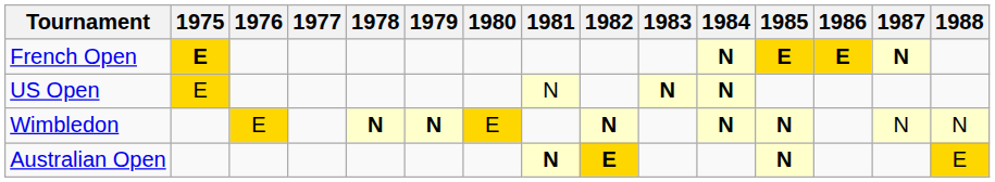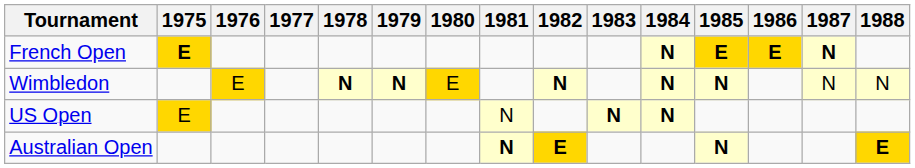 <table class="wikitable" style="text-align:center;"  border="1">
 <tr>
 <th>Tournament</th>
 <th>1975</th>
 <th>1976</th>
 <th>1977</th>
 <th>1978</th>
 <th>1979</th>
 <th>1980</th>
 <th>1981</th>
 <th>1982</th>
 <th>1983</th>
 <th>1984</th>
 <th>1985</th>
 <th>1986</th>
 <th>1987</th>
 <th>1988</th>
 </tr>
 <tr>
 <td align="left"><a href='#'>French Open</a></td>
 <td style="background:gold;"><strong>E</strong></td>
 <td></td>
 <td></td>
 <td></td>
 <td></td>
 <td></td>
 <td></td>
 <td></td>
 <td></td>
 <td style="background:#FFFFCC;"><strong>N</strong></td>
 <td style="background:gold;"><strong>E</strong></td>
 <td style="background:gold;"><strong>E</strong></td>
 <td style="background:#FFFFCC;"><strong>N</strong></td>
 <td></td>
 </tr>
 <tr>
+<td align="left"><a href='#'>Wimbledon</a></td>
+<td></td>
+<td style="background:gold;">E</td>
+<td></td>
+<td style="background:#FFFFCC;"><strong>N</strong></td>
+<td style="background:#FFFFCC;"><strong>N</strong></td>
+<td style="background:gold;">E</td>
+<td></td>
+<td style="background:#FFFFCC;"><strong>N</strong></td>
+<td></td>
+<td style="background:#FFFFCC;"><strong>N</strong></td>
+<td style="background:#FFFFCC;"><strong>N</strong></td>
+<td></td>
+<td style="background:#FFFFCC;">N</td>
+<td style="background:#FFFFCC;">N</td>
+</tr>
+<tr>
 <td align="left"><a href='#'>US Open</a></td>
 <td style="background:gold;">E</td>
 <td></td>
 <td></td>
 <td></td>
 <td></td>
 <td></td>
 <td style="background:#FFFFCC;">N</td>
 <td></td>
 <td style="background:#FFFFCC;"><strong>N</strong></td>
 <td style="background:#FFFFCC;"><strong>N</strong></td>
 <td></td>
 <td></td>
 <td></td>
 <td></td>
 </tr>
 <tr>
-<td align="left"><a href='#'>Wimbledon</a></td>
-<td></td>
-<td style="background:gold;">E</td>
-<td></td>
-<td style="background:#FFFFCC;"><strong>N</strong></td>
-<td style="background:#FFFFCC;"><strong>N</strong></td>
-<td style="background:gold;">E</td>
-<td></td>
-<td style="background:#FFFFCC;"><strong>N</strong></td>
-<td></td>
-<td style="background:#FFFFCC;"><strong>N</strong></td>
-<td style="background:#FFFFCC;"><strong>N</strong></td>
-<td></td>
-<td style="background:#FFFFCC;">N</td>
-<td style="background:#FFFFCC;">N</td>
-</tr>
-<tr>
 <td align="left"><a href='#'>Australian Open</a></td>
 <td></td>
 <td></td>
 <td></td>
 <td></td>
 <td></td>
 <td></td>
 <td style="background:#FFFFCC;"><strong>N</strong></td>
 <td style="background:gold;"><strong>E</strong></td>
 <td></td>
 <td></td>
 <td style="background:#FFFFCC;"><strong>N</strong></td>
 <td></td>
 <td></td>
-<td style="background:gold;">E</td>
+<td style="background:gold;"><strong>E</strong></td>
 </tr>
 </table>
